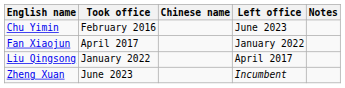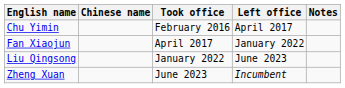 <table class="wikitable">
 <tr>
 <th>English name</th>
+<th>Chinese name</th>
 <th>Took office</th>
-<th>Chinese name</th>
 <th>Left office</th>
 <th>Notes</th>
 </tr>
 <tr>
 <td><a href='#'>Chu Yimin</a></td>
+<td></td>
 <td>February 2016</td>
-<td></td>
-<td>June 2023</td>
+<td>April 2017</td>
 <td></td>
 </tr>
 <tr>
 <td><a href='#'>Fan Xiaojun</a></td>
+<td></td>
 <td>April 2017</td>
-<td></td>
 <td>January 2022</td>
 <td></td>
 </tr>
 <tr>
 <td><a href='#'>Liu Qingsong</a></td>
+<td></td>
 <td>January 2022</td>
-<td></td>
-<td>April 2017</td>
+<td>June 2023</td>
 <td></td>
 </tr>
 <tr>
 <td><a href='#'>Zheng Xuan</a></td>
+<td></td>
 <td>June 2023</td>
-<td></td>
 <td><em>Incumbent</em></td>
 <td></td>
 </tr>
 </table>
